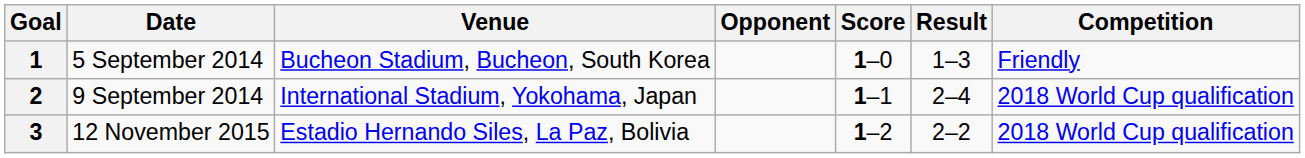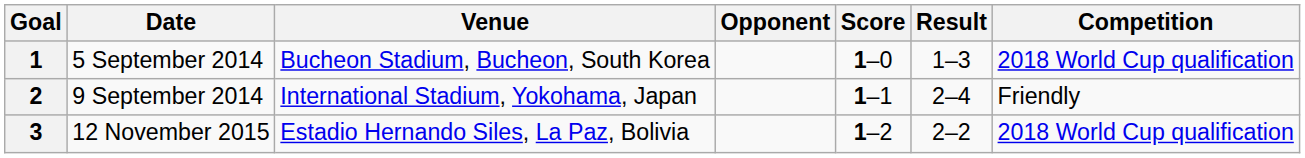 <table class="wikitable sortable plainrowheaders">
 <tr>
 <th>Goal</th>
 <th>Date</th>
 <th>Venue</th>
 <th>Opponent</th>
 <th>Score</th>
 <th>Result</th>
 <th>Competition</th>
 </tr>
 <tr>
 <th scope=row>1</th>
 <td>5 September 2014</td>
 <td><a href='#'>Bucheon Stadium</a>, <a href='#'>Bucheon</a>, South Korea</td>
 <td></td>
 <td align=center><strong>1</strong>–0</td>
 <td align=center>1–3</td>
-<td><a href='#'>Friendly</a></td>
+<td><a href='#'>2018 World Cup qualification</a></td>
 </tr>
 <tr>
 <th scope=row>2</th>
 <td>9 September 2014</td>
 <td><a href='#'>International Stadium</a>, <a href='#'>Yokohama</a>, Japan</td>
 <td></td>
 <td align=center><strong>1</strong>–1</td>
 <td align=center>2–4</td>
-<td><a href='#'>2018 World Cup qualification</a></td>
+<td>Friendly</td>
 </tr>
 <tr>
 <th scope=row>3</th>
 <td>12 November 2015</td>
 <td><a href='#'>Estadio Hernando Siles</a>, <a href='#'>La Paz</a>, Bolivia</td>
 <td></td>
 <td align=center><strong>1</strong>–2</td>
 <td align=center>2–2</td>
 <td><a href='#'>2018 World Cup qualification</a></td>
 </tr>
 </table>
